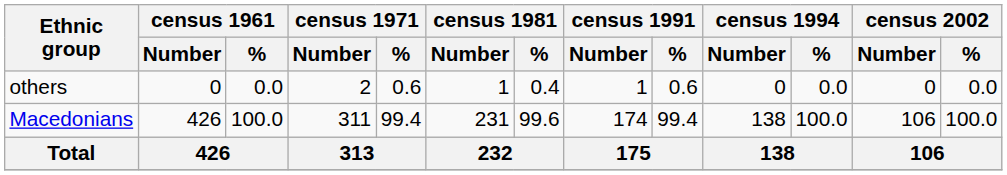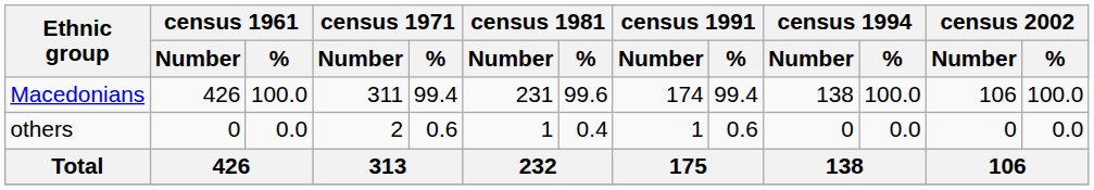 <table class="wikitable">
 <tr>
 <th rowspan="2">Ethnic<br>group</th>
 <th colspan="2">census 1961</th>
 <th colspan="2">census 1971</th>
 <th colspan="2">census 1981</th>
 <th colspan="2">census 1991</th>
 <th colspan="2">census 1994</th>
 <th colspan="2">census 2002</th>
 </tr>
 <tr bgcolor="#e0e0e0">
 <th>Number</th>
 <th>%</th>
 <th>Number</th>
 <th>%</th>
 <th>Number</th>
 <th>%</th>
 <th>Number</th>
 <th>%</th>
 <th>Number</th>
 <th>%</th>
 <th>Number</th>
 <th>%</th>
 </tr>
 <tr>
+<td><a href='#'>Macedonians</a></td>
+<td align="right">426</td>
+<td align="right">100.0</td>
+<td align="right">311</td>
+<td align="right">99.4</td>
+<td align="right">231</td>
+<td align="right">99.6</td>
+<td align="right">174</td>
+<td align="right">99.4</td>
+<td align="right">138</td>
+<td align="right">100.0</td>
+<td align="right">106</td>
+<td align="right">100.0</td>
+</tr>
+<tr>
 <td>others</td>
 <td align="right">0</td>
 <td align="right">0.0</td>
 <td align="right">2</td>
 <td align="right">0.6</td>
 <td align="right">1</td>
 <td align="right">0.4</td>
 <td align="right">1</td>
 <td align="right">0.6</td>
 <td align="right">0</td>
 <td align="right">0.0</td>
 <td align="right">0</td>
 <td align="right">0.0</td>
 </tr>
-<tr>
-<td><a href='#'>Macedonians</a></td>
-<td align="right">426</td>
-<td align="right">100.0</td>
-<td align="right">311</td>
-<td align="right">99.4</td>
-<td align="right">231</td>
-<td align="right">99.6</td>
-<td align="right">174</td>
-<td align="right">99.4</td>
-<td align="right">138</td>
-<td align="right">100.0</td>
-<td align="right">106</td>
-<td align="right">100.0</td>
-</tr>
 <tr bgcolor="#e0e0e0">
 <th align="left">Total</th>
 <th colspan="2">426</th>
 <th colspan="2">313</th>
 <th colspan="2">232</th>
 <th colspan="2">175</th>
 <th colspan="2">138</th>
 <th colspan="2">106</th>
 </tr>
 <tr>
 </tr>
 </table>
